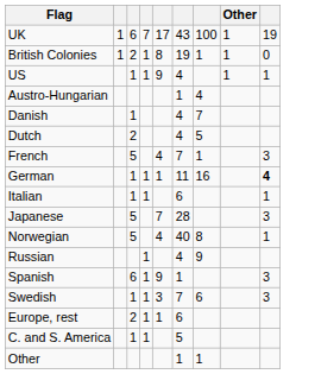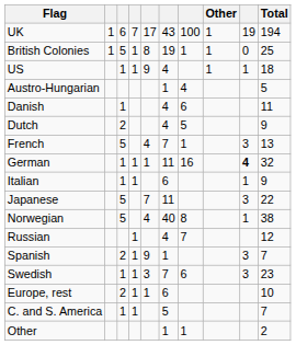 <table class="wikitable sortable">
 <tr>
 <th>Flag</th>
 <th></th>
 <th></th>
 <th></th>
 <th></th>
 <th></th>
 <th></th>
 <th>Other</th>
 <th></th>
+<th>Total</th>
 </tr>
 <tr>
 <td>UK</td>
 <td>1</td>
 <td>6</td>
 <td>7</td>
 <td>17</td>
 <td>43</td>
 <td>100</td>
 <td>1</td>
 <td>19</td>
+<td>194</td>
 </tr>
 <tr>
 <td>British Colonies</td>
 <td>1</td>
-<td>2</td>
+<td>5</td>
 <td>1</td>
 <td>8</td>
 <td>19</td>
 <td>1</td>
 <td>1</td>
 <td>0</td>
+<td>25</td>
 </tr>
 <tr>
 <td>US</td>
 <td></td>
 <td>1</td>
 <td>1</td>
 <td>9</td>
 <td>4</td>
 <td></td>
 <td>1</td>
 <td>1</td>
+<td>18</td>
 </tr>
 <tr>
 <td>Austro-Hungarian</td>
 <td></td>
 <td></td>
 <td></td>
 <td></td>
 <td>1</td>
 <td>4</td>
 <td></td>
 <td></td>
+<td>5</td>
 </tr>
 <tr>
 <td>Danish</td>
 <td></td>
 <td>1</td>
 <td></td>
 <td></td>
 <td>4</td>
-<td>7</td>
+<td>6</td>
 <td></td>
 <td></td>
+<td>11</td>
 </tr>
 <tr>
 <td>Dutch</td>
 <td></td>
 <td>2</td>
 <td></td>
 <td></td>
 <td>4</td>
 <td>5</td>
 <td></td>
 <td></td>
+<td>9</td>
 </tr>
 <tr>
 <td>French</td>
 <td></td>
 <td>5</td>
 <td></td>
 <td>4</td>
 <td>7</td>
 <td>1</td>
 <td></td>
 <td>3</td>
+<td>13</td>
 </tr>
 <tr>
 <td>German</td>
 <td></td>
 <td>1</td>
 <td>1</td>
 <td>1</td>
 <td>11</td>
 <td>16</td>
 <td></td>
 <td><strong>4</strong></td>
+<td>32</td>
 </tr>
 <tr>
 <td>Italian</td>
 <td></td>
 <td>1</td>
 <td>1</td>
 <td></td>
 <td>6</td>
 <td></td>
 <td></td>
 <td>1</td>
+<td>9</td>
 </tr>
 <tr>
 <td>Japanese</td>
 <td></td>
 <td>5</td>
 <td></td>
 <td>7</td>
-<td>28</td>
+<td>11</td>
 <td></td>
 <td></td>
 <td>3</td>
+<td>22</td>
 </tr>
 <tr>
 <td>Norwegian</td>
 <td></td>
 <td>5</td>
 <td></td>
 <td>4</td>
 <td>40</td>
 <td>8</td>
 <td></td>
 <td>1</td>
+<td>38</td>
 </tr>
 <tr>
 <td>Russian</td>
 <td></td>
 <td></td>
 <td>1</td>
 <td></td>
 <td>4</td>
-<td>9</td>
+<td>7</td>
 <td></td>
 <td></td>
+<td>12</td>
 </tr>
 <tr>
 <td>Spanish</td>
 <td></td>
-<td>6</td>
+<td>2</td>
 <td>1</td>
 <td>9</td>
 <td>1</td>
 <td></td>
 <td></td>
 <td>3</td>
+<td>7</td>
 </tr>
 <tr>
 <td>Swedish</td>
 <td></td>
 <td>1</td>
 <td>1</td>
 <td>3</td>
 <td>7</td>
 <td>6</td>
 <td></td>
 <td>3</td>
+<td>23</td>
 </tr>
 <tr>
 <td>Europe, rest</td>
 <td></td>
 <td>2</td>
 <td>1</td>
 <td>1</td>
 <td>6</td>
 <td></td>
 <td></td>
 <td></td>
+<td>10</td>
 </tr>
 <tr>
 <td>C. and S. America</td>
 <td></td>
 <td>1</td>
 <td>1</td>
 <td></td>
 <td>5</td>
 <td></td>
 <td></td>
 <td></td>
+<td>7</td>
 </tr>
 <tr>
 <td>Other</td>
 <td></td>
 <td></td>
 <td></td>
 <td></td>
 <td>1</td>
 <td>1</td>
 <td></td>
 <td></td>
+<td>2</td>
 </tr>
 </table>
